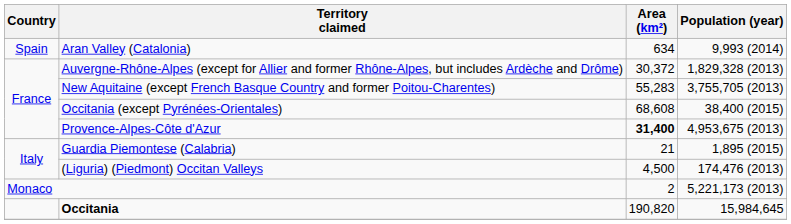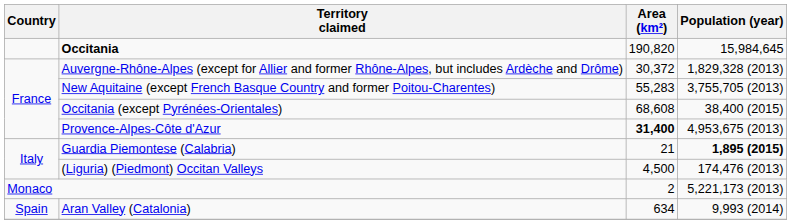 <table class="wikitable" align="center" |- bgcolor=silver>
 <tr>
 <th><strong>Country</strong></th>
 <th><strong>Territory<br>claimed</strong></th>
 <th>Area<br>(<a href='#'>km²</a>)</th>
 <th>Population (year)</th>
 </tr>
 <tr>
-<td align="center"><a href='#'>Spain</a><br></td>
-<td align="left"> <a href='#'>Aran Valley</a> (<a href='#'>Catalonia</a>)</td>
-<td align="right">634</td>
-<td align="right">9,993 (2014)</td>
+<td></td>
+<td align="left"><strong>Occitania</strong></td>
+<td align="right">190,820</td>
+<td align="right">15,984,645</td>
 </tr>
 <tr>
 <td rowspan="4" align="center"><a href='#'>France</a><br></td>
 <td align="left"><a href='#'>Auvergne-Rhône-Alpes</a> (except for <a href='#'>Allier</a> and former <a href='#'>Rhône-Alpes</a>, but includes <a href='#'>Ardèche</a> and <a href='#'>Drôme</a>)</td>
 <td align="right">30,372</td>
 <td align="right">1,829,328 (2013)</td>
 </tr>
 <tr>
 <td align="left"><a href='#'>New Aquitaine</a> (except <a href='#'>French Basque Country</a> and former <a href='#'>Poitou-Charentes</a>)</td>
 <td align="right">55,283</td>
 <td align="right">3,755,705 (2013)</td>
 </tr>
 <tr>
 <td align="left"><a href='#'>Occitania</a> (except <a href='#'>Pyrénées-Orientales</a>)</td>
 <td align="right">68,608</td>
 <td align="right">38,400 (2015)</td>
 </tr>
 <tr>
 <td align="left"> <a href='#'>Provence-Alpes-Côte d'Azur</a></td>
 <td align="right"><strong>31,400</strong></td>
 <td align="right">4,953,675 (2013)</td>
 </tr>
 <tr>
 <td rowspan="2" align="center"><a href='#'>Italy</a><br></td>
 <td align="left"> <a href='#'>Guardia Piemontese</a> (<a href='#'>Calabria</a>)</td>
 <td align="right">21</td>
-<td align="right">1,895 (2015)</td>
+<td align="right"><strong>1,895 (2015)</strong></td>
 </tr>
 <tr>
 <td align="left"> (<a href='#'>Liguria</a>)  (<a href='#'>Piedmont</a>) <a href='#'>Occitan Valleys</a></td>
 <td align="right">4,500</td>
 <td align="right">174,476 (2013)</td>
 </tr>
 <tr>
 <td align="left" colspan="2"> <a href='#'>Monaco</a></td>
 <td align="right">2</td>
 <td align="right">5,221,173 (2013)</td>
 </tr>
 <tr>
-<td></td>
-<td align="left"><strong>Occitania</strong></td>
-<td align="right">190,820</td>
-<td align="right">15,984,645</td>
+<td align="center"><a href='#'>Spain</a><br></td>
+<td align="left"> <a href='#'>Aran Valley</a> (<a href='#'>Catalonia</a>)</td>
+<td align="right">634</td>
+<td align="right">9,993 (2014)</td>
 </tr>
 <tr>
 </tr>
 </table>
